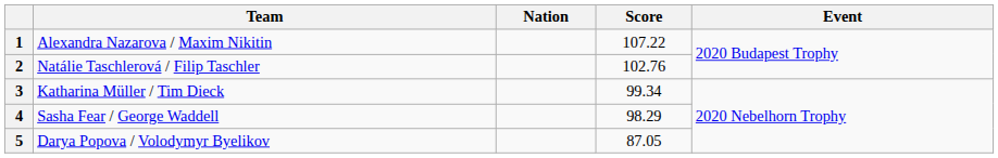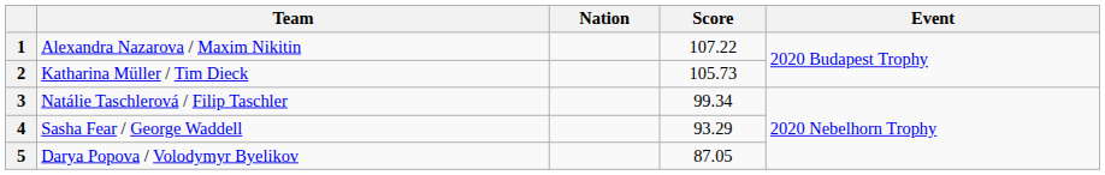 <table class="wikitable sortable" style="text-align:left; width:80%">
 <tr>
 <th scope="col"></th>
 <th scope="col">Team</th>
 <th scope="col">Nation</th>
 <th scope="col">Score</th>
 <th scope="col">Event</th>
 </tr>
 <tr>
 <th scope="row">1</th>
 <td><a href='#'>Alexandra Nazarova</a> / <a href='#'>Maxim Nikitin</a></td>
 <td></td>
 <td style="text-align:center;">107.22</td>
 <td rowspan="2"><a href='#'>2020 Budapest Trophy</a></td>
 </tr>
 <tr>
 <th scope="row">2</th>
-<td><a href='#'>Natálie Taschlerová</a> / <a href='#'>Filip Taschler</a></td>
+<td><a href='#'>Katharina Müller</a> / <a href='#'>Tim Dieck</a></td>
 <td></td>
-<td style="text-align:center;">102.76</td>
+<td style="text-align:center;">105.73</td>
 </tr>
 <tr>
 <th scope="row">3</th>
-<td><a href='#'>Katharina Müller</a> / <a href='#'>Tim Dieck</a></td>
+<td><a href='#'>Natálie Taschlerová</a> / <a href='#'>Filip Taschler</a></td>
 <td></td>
 <td style="text-align:center;">99.34</td>
 <td rowspan="3"><a href='#'>2020 Nebelhorn Trophy</a></td>
 </tr>
 <tr>
 <th scope="row">4</th>
 <td><a href='#'>Sasha Fear</a> / <a href='#'>George Waddell</a></td>
 <td></td>
-<td style="text-align:center;">98.29</td>
+<td style="text-align:center;">93.29</td>
 </tr>
 <tr>
 <th scope="row">5</th>
 <td><a href='#'>Darya Popova</a> / <a href='#'>Volodymyr Byelikov</a></td>
 <td></td>
 <td style="text-align:center;">87.05</td>
 </tr>
 </table>
